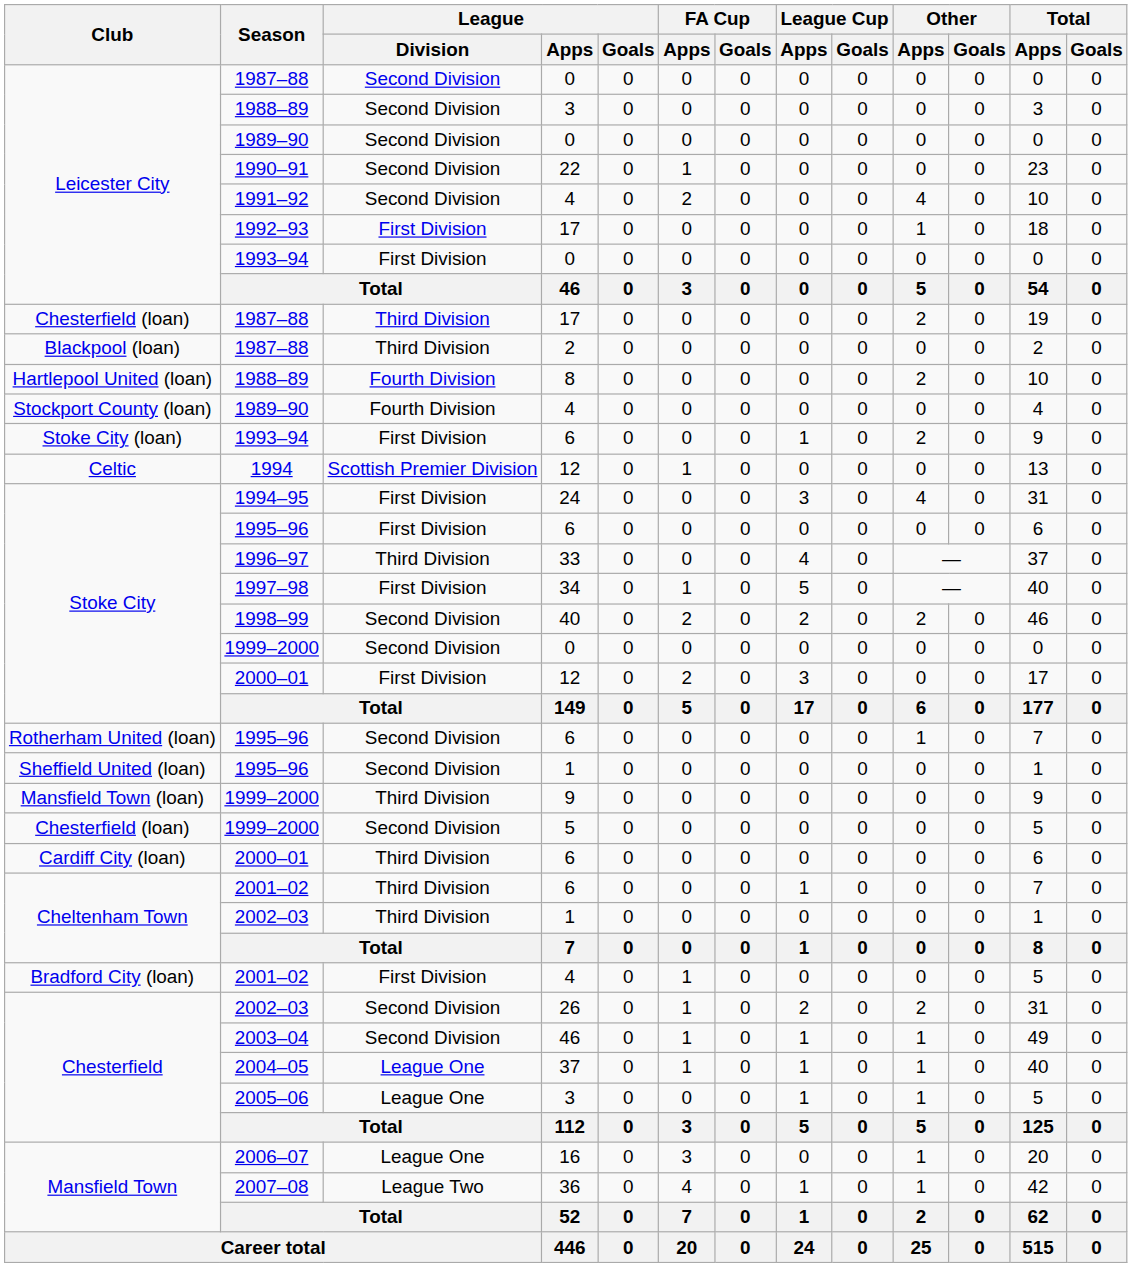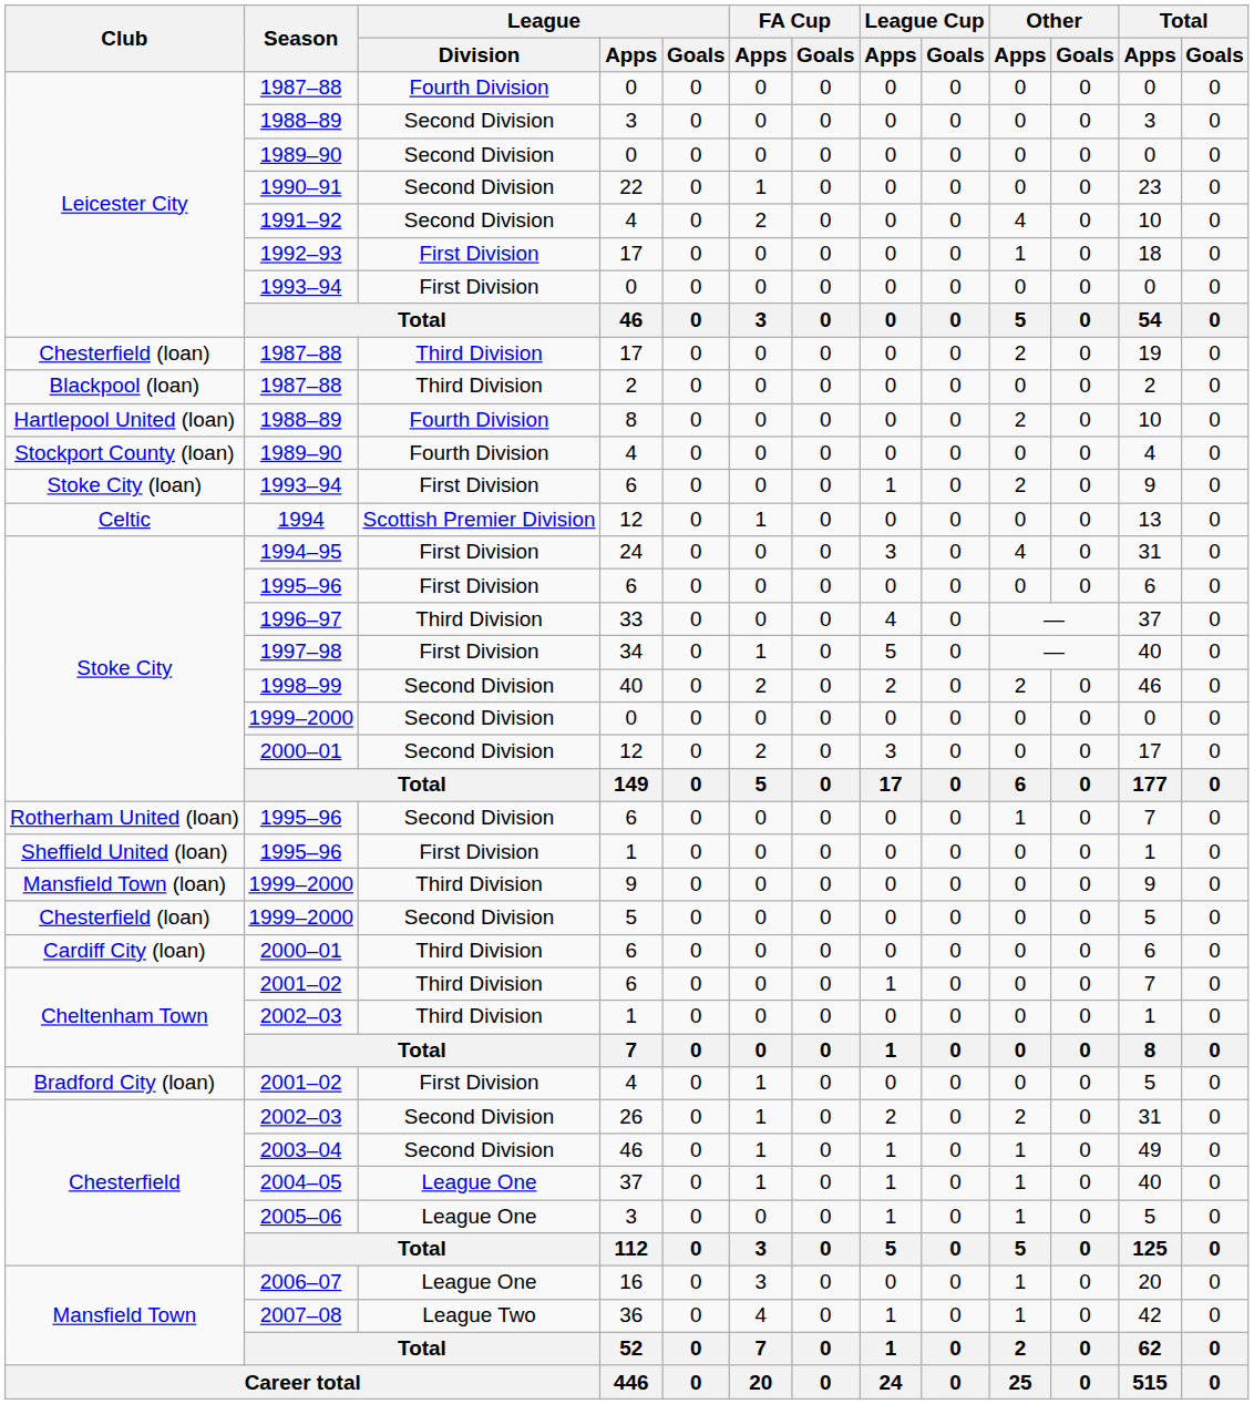 <table class="wikitable" style="text-align: center;">
 <tr>
 <th rowspan="2">Club</th>
 <th rowspan="2">Season</th>
 <th colspan="3">League</th>
 <th colspan="2">FA Cup</th>
 <th colspan="2">League Cup</th>
 <th colspan="2">Other</th>
 <th colspan="2">Total</th>
 </tr>
 <tr>
 <th>Division</th>
 <th>Apps</th>
 <th>Goals</th>
 <th>Apps</th>
 <th>Goals</th>
 <th>Apps</th>
 <th>Goals</th>
 <th>Apps</th>
 <th>Goals</th>
 <th>Apps</th>
 <th>Goals</th>
 </tr>
 <tr>
 <td rowspan="8"><a href='#'>Leicester City</a></td>
 <td><a href='#'>1987–88</a></td>
-<td><a href='#'>Second Division</a></td>
+<td><a href='#'>Fourth Division</a></td>
 <td>0</td>
 <td>0</td>
 <td>0</td>
 <td>0</td>
 <td>0</td>
 <td>0</td>
 <td>0</td>
 <td>0</td>
 <td>0</td>
 <td>0</td>
 </tr>
 <tr>
 <td><a href='#'>1988–89</a></td>
 <td>Second Division</td>
 <td>3</td>
 <td>0</td>
 <td>0</td>
 <td>0</td>
 <td>0</td>
 <td>0</td>
 <td>0</td>
 <td>0</td>
 <td>3</td>
 <td>0</td>
 </tr>
 <tr>
 <td><a href='#'>1989–90</a></td>
 <td>Second Division</td>
 <td>0</td>
 <td>0</td>
 <td>0</td>
 <td>0</td>
 <td>0</td>
 <td>0</td>
 <td>0</td>
 <td>0</td>
 <td>0</td>
 <td>0</td>
 </tr>
 <tr>
 <td><a href='#'>1990–91</a></td>
 <td>Second Division</td>
 <td>22</td>
 <td>0</td>
 <td>1</td>
 <td>0</td>
 <td>0</td>
 <td>0</td>
 <td>0</td>
 <td>0</td>
 <td>23</td>
 <td>0</td>
 </tr>
 <tr>
 <td><a href='#'>1991–92</a></td>
 <td>Second Division</td>
 <td>4</td>
 <td>0</td>
 <td>2</td>
 <td>0</td>
 <td>0</td>
 <td>0</td>
 <td>4</td>
 <td>0</td>
 <td>10</td>
 <td>0</td>
 </tr>
 <tr>
 <td><a href='#'>1992–93</a></td>
 <td><a href='#'>First Division</a></td>
 <td>17</td>
 <td>0</td>
 <td>0</td>
 <td>0</td>
 <td>0</td>
 <td>0</td>
 <td>1</td>
 <td>0</td>
 <td>18</td>
 <td>0</td>
 </tr>
 <tr>
 <td><a href='#'>1993–94</a></td>
 <td>First Division</td>
 <td>0</td>
 <td>0</td>
 <td>0</td>
 <td>0</td>
 <td>0</td>
 <td>0</td>
 <td>0</td>
 <td>0</td>
 <td>0</td>
 <td>0</td>
 </tr>
 <tr>
 <th colspan="2">Total</th>
 <th>46</th>
 <th>0</th>
 <th>3</th>
 <th>0</th>
 <th>0</th>
 <th>0</th>
 <th>5</th>
 <th>0</th>
 <th>54</th>
 <th>0</th>
 </tr>
 <tr>
 <td><a href='#'>Chesterfield</a> (loan)</td>
 <td><a href='#'>1987–88</a></td>
 <td><a href='#'>Third Division</a></td>
 <td>17</td>
 <td>0</td>
 <td>0</td>
 <td>0</td>
 <td>0</td>
 <td>0</td>
 <td>2</td>
 <td>0</td>
 <td>19</td>
 <td>0</td>
 </tr>
 <tr>
 <td><a href='#'>Blackpool</a> (loan)</td>
 <td><a href='#'>1987–88</a></td>
 <td>Third Division</td>
 <td>2</td>
 <td>0</td>
 <td>0</td>
 <td>0</td>
 <td>0</td>
 <td>0</td>
 <td>0</td>
 <td>0</td>
 <td>2</td>
 <td>0</td>
 </tr>
 <tr>
 <td><a href='#'>Hartlepool United</a> (loan)</td>
 <td><a href='#'>1988–89</a></td>
 <td><a href='#'>Fourth Division</a></td>
 <td>8</td>
 <td>0</td>
 <td>0</td>
 <td>0</td>
 <td>0</td>
 <td>0</td>
 <td>2</td>
 <td>0</td>
 <td>10</td>
 <td>0</td>
 </tr>
 <tr>
 <td><a href='#'>Stockport County</a> (loan)</td>
 <td><a href='#'>1989–90</a></td>
 <td>Fourth Division</td>
 <td>4</td>
 <td>0</td>
 <td>0</td>
 <td>0</td>
 <td>0</td>
 <td>0</td>
 <td>0</td>
 <td>0</td>
 <td>4</td>
 <td>0</td>
 </tr>
 <tr>
 <td><a href='#'>Stoke City</a> (loan)</td>
 <td><a href='#'>1993–94</a></td>
 <td>First Division</td>
 <td>6</td>
 <td>0</td>
 <td>0</td>
 <td>0</td>
 <td>1</td>
 <td>0</td>
 <td>2</td>
 <td>0</td>
 <td>9</td>
 <td>0</td>
 </tr>
 <tr>
 <td><a href='#'>Celtic</a></td>
 <td><a href='#'>1994</a></td>
 <td><a href='#'>Scottish Premier Division</a></td>
 <td>12</td>
 <td>0</td>
 <td>1</td>
 <td>0</td>
 <td>0</td>
 <td>0</td>
 <td>0</td>
 <td>0</td>
 <td>13</td>
 <td>0</td>
 </tr>
 <tr>
 <td rowspan="8"><a href='#'>Stoke City</a></td>
 <td><a href='#'>1994–95</a></td>
 <td>First Division</td>
 <td>24</td>
 <td>0</td>
 <td>0</td>
 <td>0</td>
 <td>3</td>
 <td>0</td>
 <td>4</td>
 <td>0</td>
 <td>31</td>
 <td>0</td>
 </tr>
 <tr>
 <td><a href='#'>1995–96</a></td>
 <td>First Division</td>
 <td>6</td>
 <td>0</td>
 <td>0</td>
 <td>0</td>
 <td>0</td>
 <td>0</td>
 <td>0</td>
 <td>0</td>
 <td>6</td>
 <td>0</td>
 </tr>
 <tr>
 <td><a href='#'>1996–97</a></td>
 <td>Third Division</td>
 <td>33</td>
 <td>0</td>
 <td>0</td>
 <td>0</td>
 <td>4</td>
 <td>0</td>
 <td colspan=2>—</td>
 <td>37</td>
 <td>0</td>
 </tr>
 <tr>
 <td><a href='#'>1997–98</a></td>
 <td>First Division</td>
 <td>34</td>
 <td>0</td>
 <td>1</td>
 <td>0</td>
 <td>5</td>
 <td>0</td>
 <td colspan=2>—</td>
 <td>40</td>
 <td>0</td>
 </tr>
 <tr>
 <td><a href='#'>1998–99</a></td>
 <td>Second Division</td>
 <td>40</td>
 <td>0</td>
 <td>2</td>
 <td>0</td>
 <td>2</td>
 <td>0</td>
 <td>2</td>
 <td>0</td>
 <td>46</td>
 <td>0</td>
 </tr>
 <tr>
 <td><a href='#'>1999–2000</a></td>
 <td>Second Division</td>
 <td>0</td>
 <td>0</td>
 <td>0</td>
 <td>0</td>
 <td>0</td>
 <td>0</td>
 <td>0</td>
 <td>0</td>
 <td>0</td>
 <td>0</td>
 </tr>
 <tr>
 <td><a href='#'>2000–01</a></td>
-<td>First Division</td>
+<td>Second Division</td>
 <td>12</td>
 <td>0</td>
 <td>2</td>
 <td>0</td>
 <td>3</td>
 <td>0</td>
 <td>0</td>
 <td>0</td>
 <td>17</td>
 <td>0</td>
 </tr>
 <tr>
 <th colspan="2">Total</th>
 <th>149</th>
 <th>0</th>
 <th>5</th>
 <th>0</th>
 <th>17</th>
 <th>0</th>
 <th>6</th>
 <th>0</th>
 <th>177</th>
 <th>0</th>
 </tr>
 <tr>
 <td><a href='#'>Rotherham United</a> (loan)</td>
 <td><a href='#'>1995–96</a></td>
 <td>Second Division</td>
 <td>6</td>
 <td>0</td>
 <td>0</td>
 <td>0</td>
 <td>0</td>
 <td>0</td>
 <td>1</td>
 <td>0</td>
 <td>7</td>
 <td>0</td>
 </tr>
 <tr>
 <td><a href='#'>Sheffield United</a> (loan)</td>
 <td><a href='#'>1995–96</a></td>
-<td>Second Division</td>
+<td>First Division</td>
 <td>1</td>
 <td>0</td>
 <td>0</td>
 <td>0</td>
 <td>0</td>
 <td>0</td>
 <td>0</td>
 <td>0</td>
 <td>1</td>
 <td>0</td>
 </tr>
 <tr>
 <td><a href='#'>Mansfield Town</a> (loan)</td>
 <td><a href='#'>1999–2000</a></td>
 <td>Third Division</td>
 <td>9</td>
 <td>0</td>
 <td>0</td>
 <td>0</td>
 <td>0</td>
 <td>0</td>
 <td>0</td>
 <td>0</td>
 <td>9</td>
 <td>0</td>
 </tr>
 <tr>
 <td><a href='#'>Chesterfield</a> (loan)</td>
 <td><a href='#'>1999–2000</a></td>
 <td>Second Division</td>
 <td>5</td>
 <td>0</td>
 <td>0</td>
 <td>0</td>
 <td>0</td>
 <td>0</td>
 <td>0</td>
 <td>0</td>
 <td>5</td>
 <td>0</td>
 </tr>
 <tr>
 <td><a href='#'>Cardiff City</a> (loan)</td>
 <td><a href='#'>2000–01</a></td>
 <td>Third Division</td>
 <td>6</td>
 <td>0</td>
 <td>0</td>
 <td>0</td>
 <td>0</td>
 <td>0</td>
 <td>0</td>
 <td>0</td>
 <td>6</td>
 <td>0</td>
 </tr>
 <tr>
 <td rowspan="3"><a href='#'>Cheltenham Town</a></td>
 <td><a href='#'>2001–02</a></td>
 <td>Third Division</td>
 <td>6</td>
 <td>0</td>
 <td>0</td>
 <td>0</td>
 <td>1</td>
 <td>0</td>
 <td>0</td>
 <td>0</td>
 <td>7</td>
 <td>0</td>
 </tr>
 <tr>
 <td><a href='#'>2002–03</a></td>
 <td>Third Division</td>
 <td>1</td>
 <td>0</td>
 <td>0</td>
 <td>0</td>
 <td>0</td>
 <td>0</td>
 <td>0</td>
 <td>0</td>
 <td>1</td>
 <td>0</td>
 </tr>
 <tr>
 <th colspan="2">Total</th>
 <th>7</th>
 <th>0</th>
 <th>0</th>
 <th>0</th>
 <th>1</th>
 <th>0</th>
 <th>0</th>
 <th>0</th>
 <th>8</th>
 <th>0</th>
 </tr>
 <tr>
 <td><a href='#'>Bradford City</a> (loan)</td>
 <td><a href='#'>2001–02</a></td>
 <td>First Division</td>
 <td>4</td>
 <td>0</td>
 <td>1</td>
 <td>0</td>
 <td>0</td>
 <td>0</td>
 <td>0</td>
 <td>0</td>
 <td>5</td>
 <td>0</td>
 </tr>
 <tr>
 <td rowspan="5"><a href='#'>Chesterfield</a></td>
 <td><a href='#'>2002–03</a></td>
 <td>Second Division</td>
 <td>26</td>
 <td>0</td>
 <td>1</td>
 <td>0</td>
 <td>2</td>
 <td>0</td>
 <td>2</td>
 <td>0</td>
 <td>31</td>
 <td>0</td>
 </tr>
 <tr>
 <td><a href='#'>2003–04</a></td>
 <td>Second Division</td>
 <td>46</td>
 <td>0</td>
 <td>1</td>
 <td>0</td>
 <td>1</td>
 <td>0</td>
 <td>1</td>
 <td>0</td>
 <td>49</td>
 <td>0</td>
 </tr>
 <tr>
 <td><a href='#'>2004–05</a></td>
 <td><a href='#'>League One</a></td>
 <td>37</td>
 <td>0</td>
 <td>1</td>
 <td>0</td>
 <td>1</td>
 <td>0</td>
 <td>1</td>
 <td>0</td>
 <td>40</td>
 <td>0</td>
 </tr>
 <tr>
 <td><a href='#'>2005–06</a></td>
 <td>League One</td>
 <td>3</td>
 <td>0</td>
 <td>0</td>
 <td>0</td>
 <td>1</td>
 <td>0</td>
 <td>1</td>
 <td>0</td>
 <td>5</td>
 <td>0</td>
 </tr>
 <tr>
 <th colspan="2">Total</th>
 <th>112</th>
 <th>0</th>
 <th>3</th>
 <th>0</th>
 <th>5</th>
 <th>0</th>
 <th>5</th>
 <th>0</th>
 <th>125</th>
 <th>0</th>
 </tr>
 <tr>
 <td rowspan="3"><a href='#'>Mansfield Town</a></td>
 <td><a href='#'>2006–07</a></td>
 <td>League One</td>
 <td>16</td>
 <td>0</td>
 <td>3</td>
 <td>0</td>
 <td>0</td>
 <td>0</td>
 <td>1</td>
 <td>0</td>
 <td>20</td>
 <td>0</td>
 </tr>
 <tr>
 <td><a href='#'>2007–08</a></td>
 <td>League Two</td>
 <td>36</td>
 <td>0</td>
 <td>4</td>
 <td>0</td>
 <td>1</td>
 <td>0</td>
 <td>1</td>
 <td>0</td>
 <td>42</td>
 <td>0</td>
 </tr>
 <tr>
 <th colspan="2">Total</th>
 <th>52</th>
 <th>0</th>
 <th>7</th>
 <th>0</th>
 <th>1</th>
 <th>0</th>
 <th>2</th>
 <th>0</th>
 <th>62</th>
 <th>0</th>
 </tr>
 <tr>
 <th colspan="3">Career total</th>
 <th>446</th>
 <th>0</th>
 <th>20</th>
 <th>0</th>
 <th>24</th>
 <th>0</th>
 <th>25</th>
 <th>0</th>
 <th>515</th>
 <th>0</th>
 </tr>
 </table>
